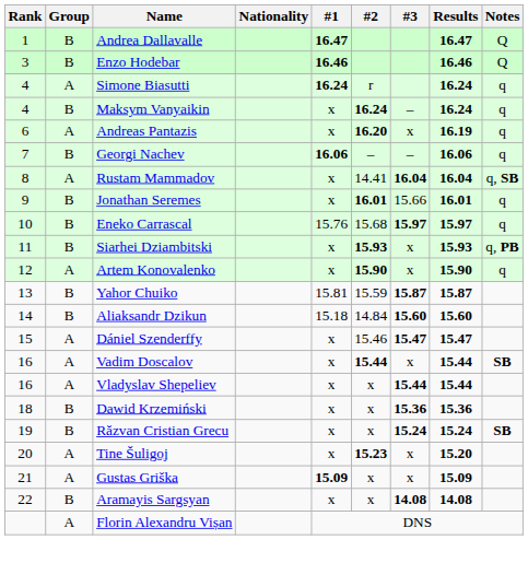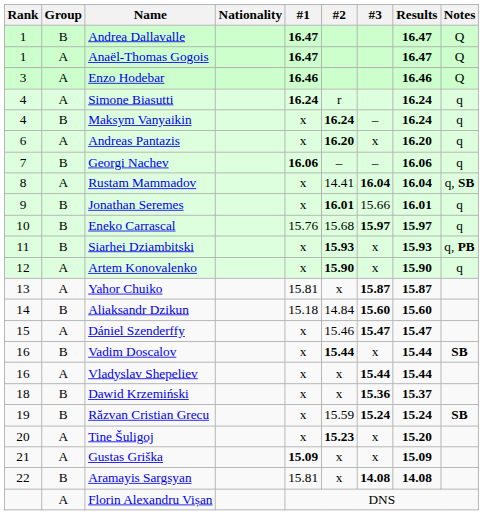 <table class="wikitable sortable" style="text-align:center;">
 <tr>
 <th>Rank</th>
 <th>Group</th>
 <th>Name</th>
 <th>Nationality</th>
 <th>#1</th>
 <th>#2</th>
 <th>#3</th>
 <th>Results</th>
 <th>Notes</th>
 </tr>
 <tr bgcolor=ccffcc>
 <td>1</td>
 <td>B</td>
 <td align=left><a href='#'>Andrea Dallavalle</a></td>
 <td align=left></td>
 <td><strong>16.47</strong></td>
 <td></td>
 <td></td>
 <td><strong>16.47</strong></td>
 <td>Q</td>
 </tr>
 <tr bgcolor=ccffcc>
+<td>1</td>
+<td>A</td>
+<td align=left><a href='#'>Anaël-Thomas Gogois</a></td>
+<td align=left></td>
+<td><strong>16.47</strong></td>
+<td></td>
+<td></td>
+<td><strong>16.47</strong></td>
+<td>Q</td>
+</tr>
+<tr bgcolor=ccffcc>
 <td>3</td>
-<td>B</td>
+<td>A</td>
 <td align=left><a href='#'>Enzo Hodebar</a></td>
 <td align=left></td>
 <td><strong>16.46</strong></td>
 <td></td>
 <td></td>
 <td><strong>16.46</strong></td>
 <td>Q</td>
 </tr>
 <tr bgcolor=ddffdd>
 <td>4</td>
 <td>A</td>
 <td align=left><a href='#'>Simone Biasutti</a></td>
 <td align=left></td>
 <td><strong>16.24</strong></td>
 <td>r</td>
 <td></td>
 <td><strong>16.24</strong></td>
 <td>q</td>
 </tr>
 <tr bgcolor=ddffdd>
 <td>4</td>
 <td>B</td>
 <td align=left><a href='#'>Maksym Vanyaikin</a></td>
 <td align=left></td>
 <td>x</td>
 <td><strong>16.24</strong></td>
 <td>–</td>
 <td><strong>16.24</strong></td>
 <td>q</td>
 </tr>
 <tr bgcolor=ddffdd>
 <td>6</td>
 <td>A</td>
 <td align=left><a href='#'>Andreas Pantazis</a></td>
 <td align=left></td>
 <td>x</td>
 <td><strong>16.20</strong></td>
 <td>x</td>
-<td><strong>16.19</strong></td>
+<td><strong>16.20</strong></td>
 <td>q</td>
 </tr>
 <tr bgcolor=ddffdd>
 <td>7</td>
 <td>B</td>
 <td align=left><a href='#'>Georgi Nachev</a></td>
 <td align=left></td>
 <td><strong>16.06</strong></td>
 <td>–</td>
 <td>–</td>
 <td><strong>16.06</strong></td>
 <td>q</td>
 </tr>
 <tr bgcolor=ddffdd>
 <td>8</td>
 <td>A</td>
 <td align=left><a href='#'>Rustam Mammadov</a></td>
 <td align=left></td>
 <td>x</td>
 <td>14.41</td>
 <td><strong>16.04</strong></td>
 <td><strong>16.04</strong></td>
 <td>q, <strong>SB</strong></td>
 </tr>
 <tr bgcolor=ddffdd>
 <td>9</td>
 <td>B</td>
 <td align=left><a href='#'>Jonathan Seremes</a></td>
 <td align=left></td>
 <td>x</td>
 <td><strong>16.01</strong></td>
 <td>15.66</td>
 <td><strong>16.01</strong></td>
 <td>q</td>
 </tr>
 <tr bgcolor=ddffdd>
 <td>10</td>
 <td>B</td>
 <td align=left><a href='#'>Eneko Carrascal</a></td>
 <td align=left></td>
 <td>15.76</td>
 <td>15.68</td>
 <td><strong>15.97</strong></td>
 <td><strong>15.97</strong></td>
 <td>q</td>
 </tr>
 <tr bgcolor=ddffdd>
 <td>11</td>
 <td>B</td>
 <td align=left><a href='#'>Siarhei Dziambitski</a></td>
 <td align=left></td>
 <td>x</td>
 <td><strong>15.93</strong></td>
 <td>x</td>
 <td><strong>15.93</strong></td>
 <td>q, <strong>PB</strong></td>
 </tr>
 <tr bgcolor=ddffdd>
 <td>12</td>
 <td>A</td>
 <td align=left><a href='#'>Artem Konovalenko</a></td>
 <td align=left></td>
 <td>x</td>
 <td><strong>15.90</strong></td>
 <td>x</td>
 <td><strong>15.90</strong></td>
 <td>q</td>
 </tr>
 <tr>
 <td>13</td>
-<td>B</td>
+<td>A</td>
 <td align=left><a href='#'>Yahor Chuiko</a></td>
 <td align=left></td>
 <td>15.81</td>
-<td>15.59</td>
+<td>x</td>
 <td><strong>15.87</strong></td>
 <td><strong>15.87</strong></td>
 <td></td>
 </tr>
 <tr>
 <td>14</td>
 <td>B</td>
 <td align=left><a href='#'>Aliaksandr Dzikun</a></td>
 <td align=left></td>
 <td>15.18</td>
 <td>14.84</td>
 <td><strong>15.60</strong></td>
 <td><strong>15.60</strong></td>
 <td></td>
 </tr>
 <tr>
 <td>15</td>
 <td>A</td>
 <td align=left><a href='#'>Dániel Szenderffy</a></td>
 <td align=left></td>
 <td>x</td>
 <td>15.46</td>
 <td><strong>15.47</strong></td>
 <td><strong>15.47</strong></td>
 <td></td>
 </tr>
 <tr>
 <td>16</td>
-<td>A</td>
+<td>B</td>
 <td align=left><a href='#'>Vadim Doscalov</a></td>
 <td align=left></td>
 <td>x</td>
 <td><strong>15.44</strong></td>
 <td>x</td>
 <td><strong>15.44</strong></td>
 <td><strong>SB</strong></td>
 </tr>
 <tr>
 <td>16</td>
 <td>A</td>
 <td align=left><a href='#'>Vladyslav Shepeliev</a></td>
 <td align=left></td>
 <td>x</td>
 <td>x</td>
 <td><strong>15.44</strong></td>
 <td><strong>15.44</strong></td>
 <td></td>
 </tr>
 <tr>
 <td>18</td>
 <td>B</td>
 <td align=left><a href='#'>Dawid Krzemiński</a></td>
 <td align=left></td>
 <td>x</td>
 <td>x</td>
 <td><strong>15.36</strong></td>
-<td><strong>15.36</strong></td>
+<td><strong>15.37</strong></td>
 <td></td>
 </tr>
 <tr>
 <td>19</td>
 <td>B</td>
 <td align=left><a href='#'>Răzvan Cristian Grecu</a></td>
 <td align=left></td>
 <td>x</td>
-<td>x</td>
+<td>15.59</td>
 <td><strong>15.24</strong></td>
 <td><strong>15.24</strong></td>
 <td><strong>SB</strong></td>
 </tr>
 <tr>
 <td>20</td>
 <td>A</td>
 <td align=left><a href='#'>Tine Šuligoj</a></td>
 <td align=left></td>
 <td>x</td>
 <td><strong>15.23</strong></td>
 <td>x</td>
 <td><strong>15.20</strong></td>
 <td></td>
 </tr>
 <tr>
 <td>21</td>
 <td>A</td>
 <td align=left><a href='#'>Gustas Griška</a></td>
 <td align=left></td>
 <td><strong>15.09</strong></td>
 <td>x</td>
 <td>x</td>
 <td><strong>15.09</strong></td>
 <td></td>
 </tr>
 <tr>
 <td>22</td>
 <td>B</td>
 <td align=left><a href='#'>Aramayis Sargsyan</a></td>
 <td align=left></td>
-<td>x</td>
+<td>15.81</td>
 <td>x</td>
 <td><strong>14.08</strong></td>
 <td><strong>14.08</strong></td>
 <td></td>
 </tr>
 <tr>
 <td></td>
 <td>A</td>
 <td align=left><a href='#'>Florin Alexandru Vișan</a></td>
 <td align=left></td>
 <td colspan=5>DNS</td>
 </tr>
 </table>
